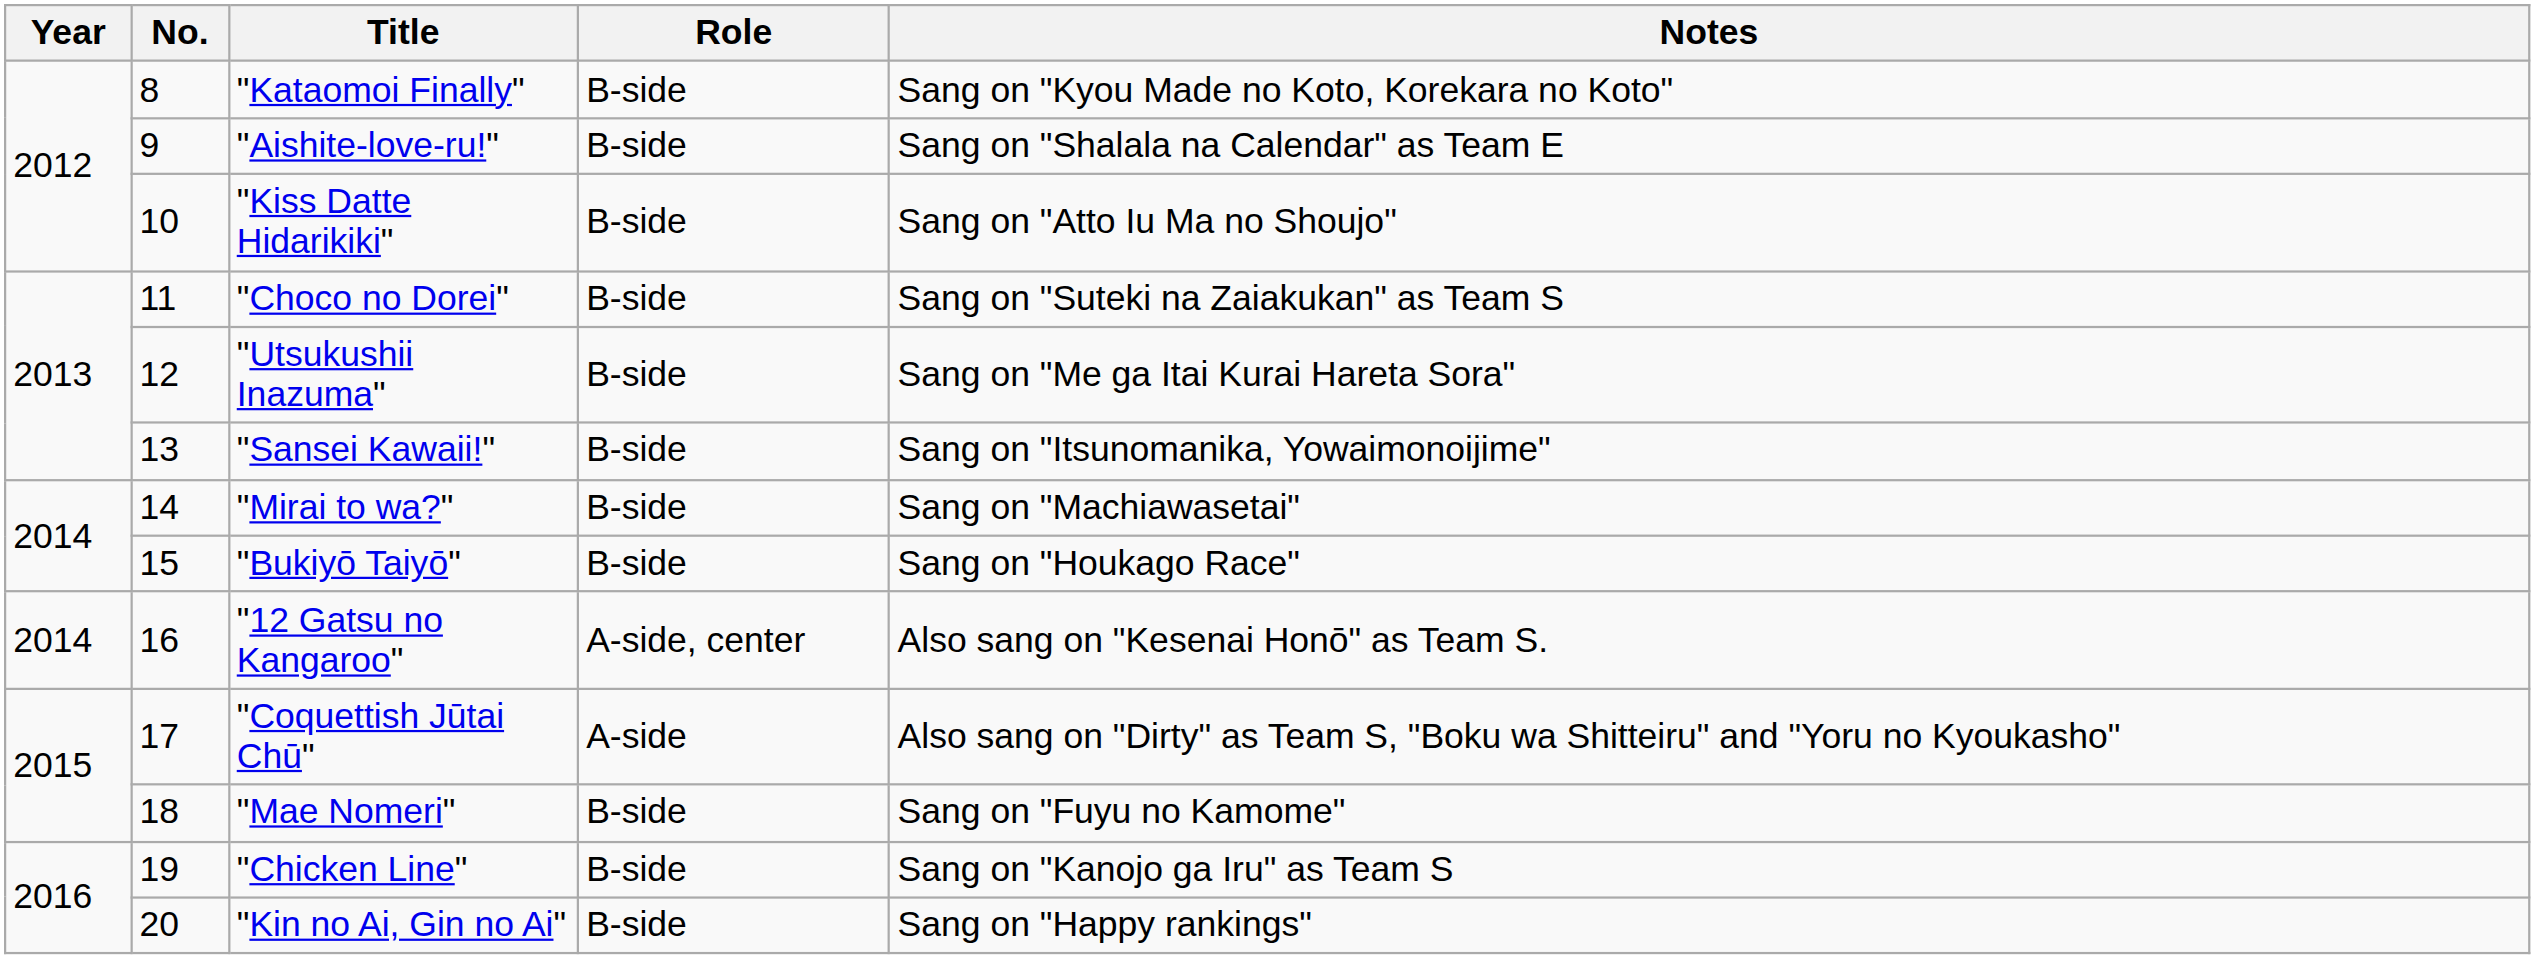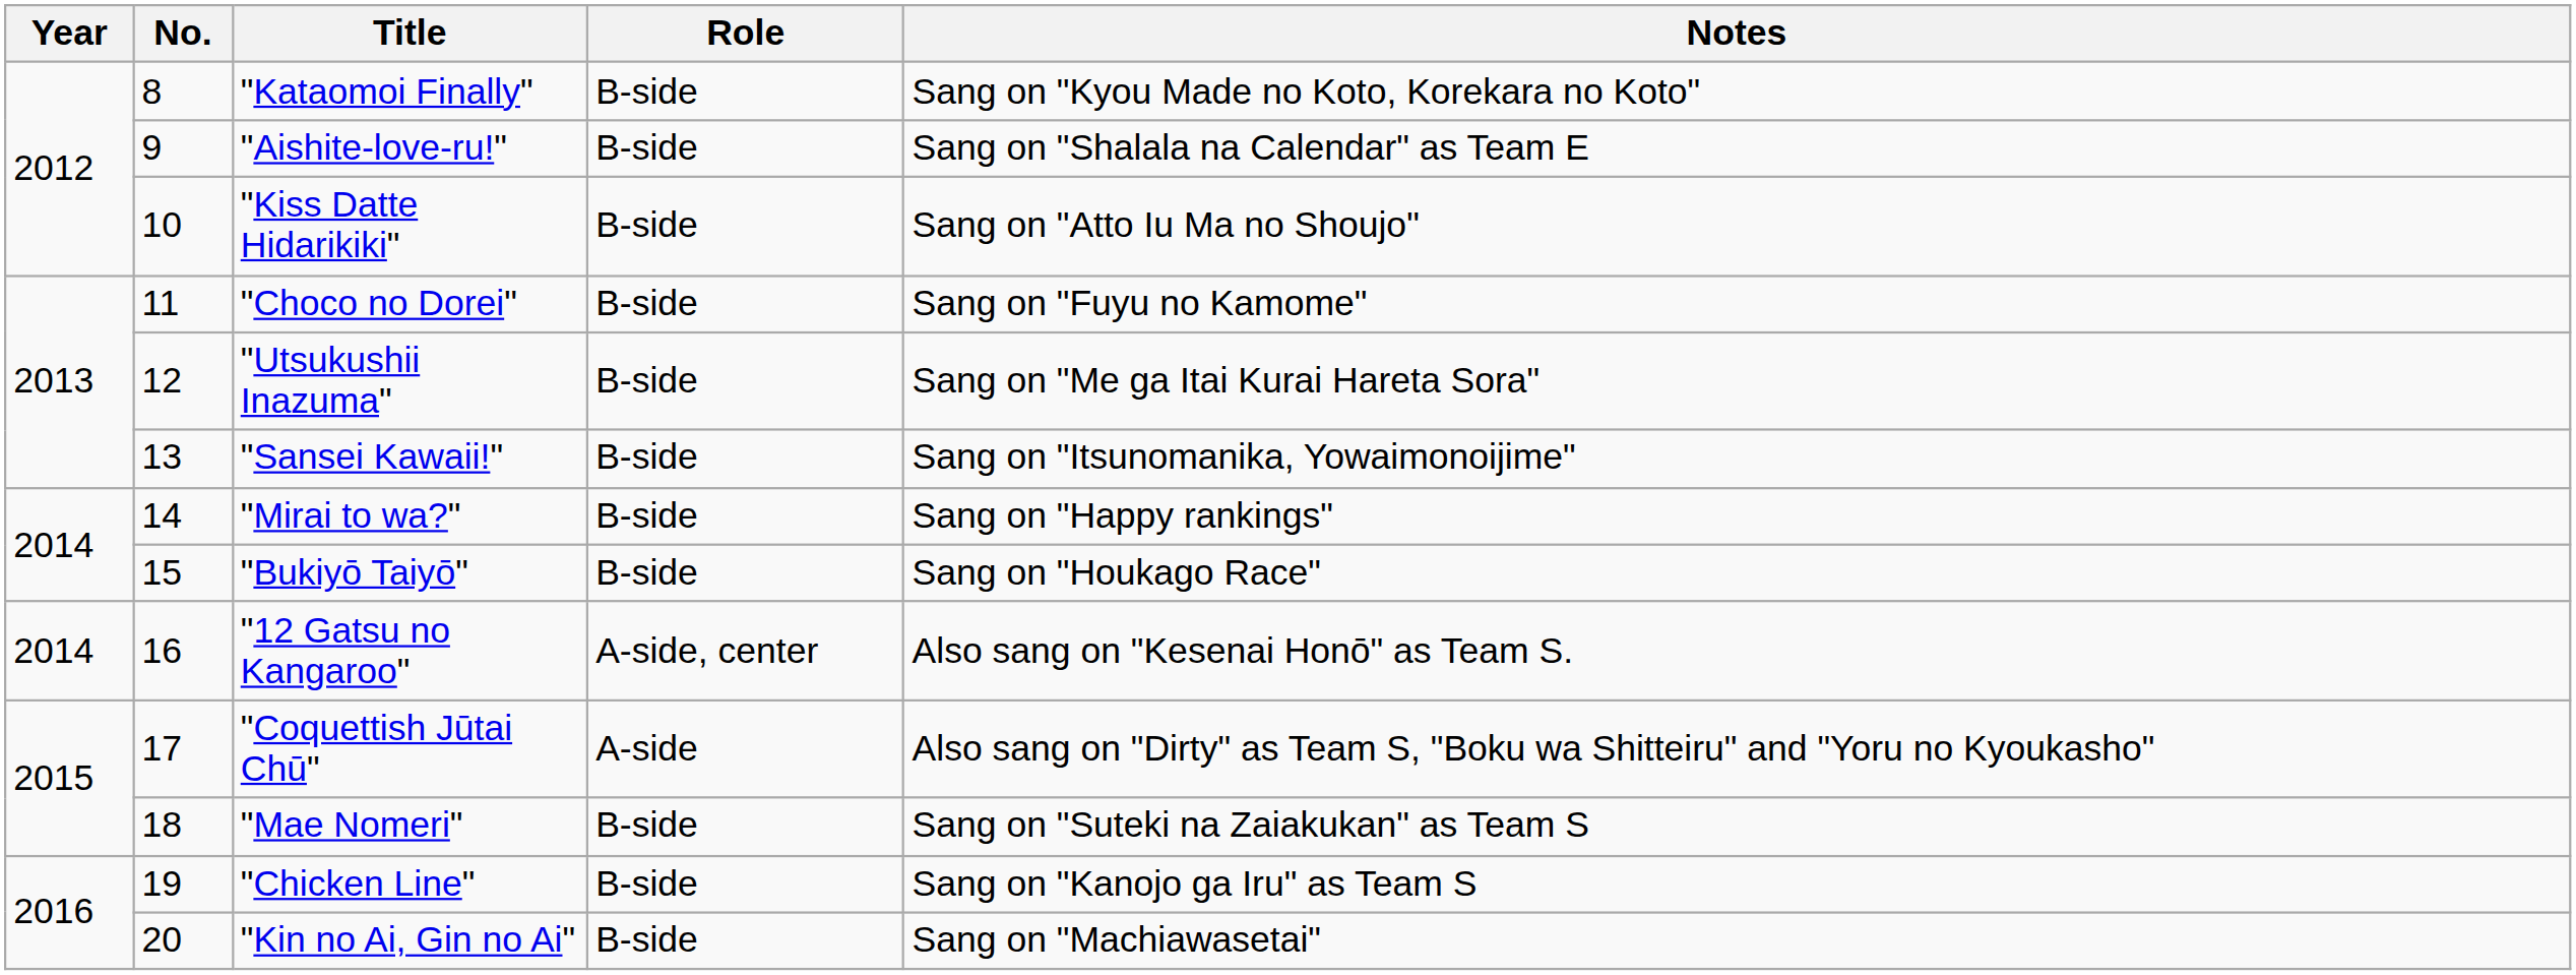 <table class="wikitable sortable" style="width:90%;">
 <tr>
 <th>Year</th>
 <th data-sort-type="number">No. </th>
 <th style="width:150px;">Title </th>
 <th>Role </th>
 <th class="unsortable">Notes </th>
 </tr>
 <tr>
 <td rowspan="3">2012</td>
 <td>8</td>
 <td>"<a href='#'>Kataomoi Finally</a>"</td>
 <td>B-side</td>
 <td>Sang on "Kyou Made no Koto, Korekara no Koto"</td>
 </tr>
 <tr>
 <td>9</td>
 <td>"<a href='#'>Aishite-love-ru!</a>"</td>
 <td>B-side</td>
 <td>Sang on "Shalala na Calendar" as Team E</td>
 </tr>
 <tr>
 <td>10</td>
 <td>"<a href='#'>Kiss Datte Hidarikiki</a>"</td>
 <td>B-side</td>
 <td>Sang on "Atto Iu Ma no Shoujo"</td>
 </tr>
 <tr>
 <td rowspan="3">2013</td>
 <td>11</td>
 <td>"<a href='#'>Choco no Dorei</a>"</td>
 <td>B-side</td>
-<td>Sang on "Suteki na Zaiakukan" as Team S</td>
+<td>Sang on "Fuyu no Kamome"</td>
 </tr>
 <tr>
 <td>12</td>
 <td>"<a href='#'>Utsukushii Inazuma</a>"</td>
 <td>B-side</td>
 <td>Sang on "Me ga Itai Kurai Hareta Sora"</td>
 </tr>
 <tr>
 <td>13</td>
 <td>"<a href='#'>Sansei Kawaii!</a>"</td>
 <td>B-side</td>
 <td>Sang on "Itsunomanika, Yowaimonoijime"</td>
 </tr>
 <tr>
 <td rowspan="2">2014</td>
 <td>14</td>
 <td>"<a href='#'>Mirai to wa?</a>"</td>
 <td>B-side</td>
-<td>Sang on "Machiawasetai"</td>
+<td>Sang on "Happy rankings"</td>
 </tr>
 <tr>
 <td>15</td>
 <td>"<a href='#'>Bukiyō Taiyō</a>"</td>
 <td>B-side</td>
 <td>Sang on "Houkago Race"</td>
 </tr>
 <tr>
 <td>2014</td>
 <td>16</td>
 <td>"<a href='#'>12 Gatsu no Kangaroo</a>"</td>
 <td>A-side, center</td>
 <td>Also sang on "Kesenai Honō" as Team S.</td>
 </tr>
 <tr>
 <td rowspan="2">2015</td>
 <td>17</td>
 <td>"<a href='#'>Coquettish Jūtai Chū</a>"</td>
 <td>A-side</td>
 <td>Also sang on "Dirty" as Team S, "Boku wa Shitteiru" and "Yoru no Kyoukasho"</td>
 </tr>
 <tr>
 <td>18</td>
 <td>"<a href='#'>Mae Nomeri</a>"</td>
 <td>B-side</td>
-<td>Sang on "Fuyu no Kamome"</td>
+<td>Sang on "Suteki na Zaiakukan" as Team S</td>
 </tr>
 <tr>
 <td rowspan="2">2016</td>
 <td>19</td>
 <td>"<a href='#'>Chicken Line</a>"</td>
 <td>B-side</td>
 <td>Sang on "Kanojo ga Iru" as Team S</td>
 </tr>
 <tr>
 <td>20</td>
 <td>"<a href='#'>Kin no Ai, Gin no Ai</a>"</td>
 <td>B-side</td>
-<td>Sang on "Happy rankings"</td>
+<td>Sang on "Machiawasetai"</td>
 </tr>
 </table>
